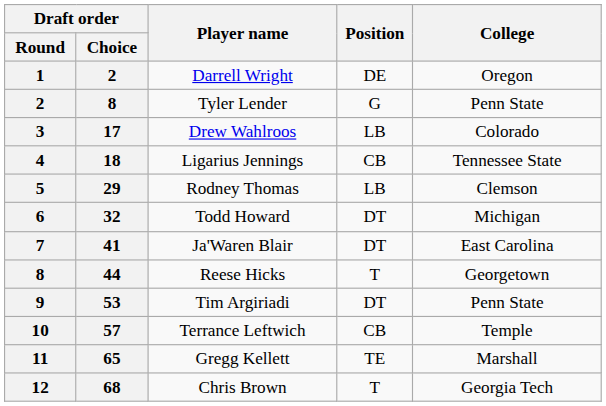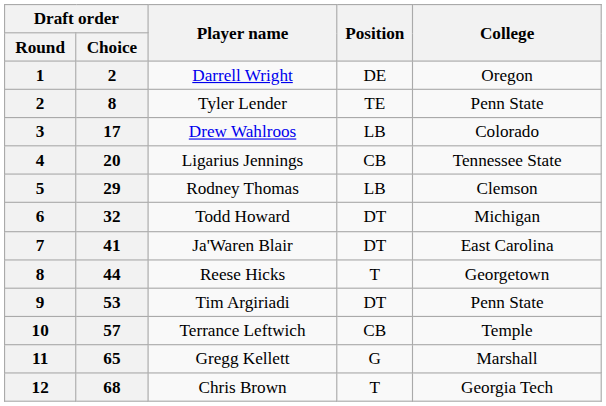 <table class="wikitable" style="font-size:95%; text-align:center">
 <tr>
 <th width="120" colspan="2">Draft order</th>
 <th width="160" rowspan="2">Player name</th>
 <th width="60"  rowspan="2">Position</th>
 <th width="160" rowspan="2">College</th>
 </tr>
 <tr>
 <th>Round</th>
 <th>Choice</th>
 </tr>
 <tr>
 <th>1</th>
 <th>2</th>
 <td><a href='#'>Darrell Wright</a></td>
 <td>DE</td>
 <td>Oregon</td>
 </tr>
 <tr>
 <th>2</th>
 <th>8</th>
 <td>Tyler Lender</td>
-<td>G</td>
+<td>TE</td>
 <td>Penn State</td>
 </tr>
 <tr>
 <th>3</th>
 <th>17</th>
 <td><a href='#'>Drew Wahlroos</a></td>
 <td>LB</td>
 <td>Colorado</td>
 </tr>
 <tr>
 <th>4</th>
-<th>18</th>
+<th>20</th>
 <td>Ligarius Jennings</td>
 <td>CB</td>
 <td>Tennessee State</td>
 </tr>
 <tr>
 <th>5</th>
 <th>29</th>
 <td>Rodney Thomas</td>
 <td>LB</td>
 <td>Clemson</td>
 </tr>
 <tr>
 <th>6</th>
 <th>32</th>
 <td>Todd Howard</td>
 <td>DT</td>
 <td>Michigan</td>
 </tr>
 <tr>
 <th>7</th>
 <th>41</th>
 <td>Ja'Waren Blair</td>
 <td>DT</td>
 <td>East Carolina</td>
 </tr>
 <tr>
 <th>8</th>
 <th>44</th>
 <td>Reese Hicks</td>
 <td>T</td>
 <td>Georgetown</td>
 </tr>
 <tr>
 <th>9</th>
 <th>53</th>
 <td>Tim Argiriadi</td>
 <td>DT</td>
 <td>Penn State</td>
 </tr>
 <tr>
 <th>10</th>
 <th>57</th>
 <td>Terrance Leftwich</td>
 <td>CB</td>
 <td>Temple</td>
 </tr>
 <tr>
 <th>11</th>
 <th>65</th>
 <td>Gregg Kellett</td>
-<td>TE</td>
+<td>G</td>
 <td>Marshall</td>
 </tr>
 <tr>
 <th>12</th>
 <th>68</th>
 <td>Chris Brown</td>
 <td>T</td>
 <td>Georgia Tech</td>
 </tr>
 </table>
